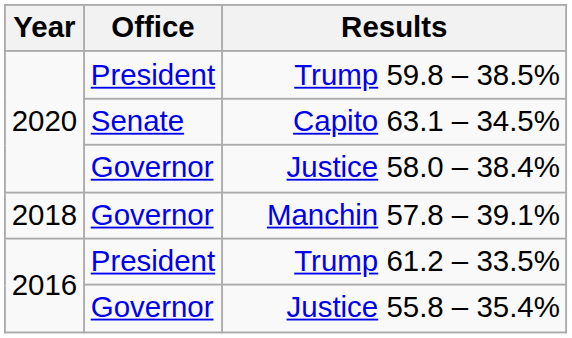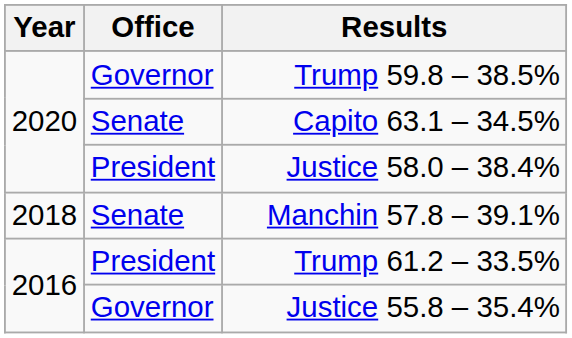 <table class="wikitable">
 <tr>
 <th width="30">Year</th>
 <th width="60">Office</th>
 <th width="180">Results</th>
 </tr>
 <tr>
 <td rowspan="3">2020</td>
-<td><a href='#'>President</a></td>
+<td><a href='#'>Governor</a></td>
 <td align="right" ><a href='#'>Trump</a> 59.8 – 38.5%</td>
 </tr>
 <tr>
 <td><a href='#'>Senate</a></td>
 <td align="right" ><a href='#'>Capito</a> 63.1 – 34.5%</td>
 </tr>
 <tr>
-<td><a href='#'>Governor</a></td>
+<td><a href='#'>President</a></td>
 <td align="right" ><a href='#'>Justice</a> 58.0 – 38.4%</td>
 </tr>
 <tr>
 <td>2018</td>
-<td><a href='#'>Governor</a></td>
+<td><a href='#'>Senate</a></td>
 <td align="right" ><a href='#'>Manchin</a> 57.8 – 39.1%</td>
 </tr>
 <tr>
 <td rowspan="2">2016</td>
 <td><a href='#'>President</a></td>
 <td align="right" ><a href='#'>Trump</a> 61.2 – 33.5%</td>
 </tr>
 <tr>
 <td><a href='#'>Governor</a></td>
 <td align="right" ><a href='#'>Justice</a> 55.8 – 35.4%</td>
 </tr>
 </table>
